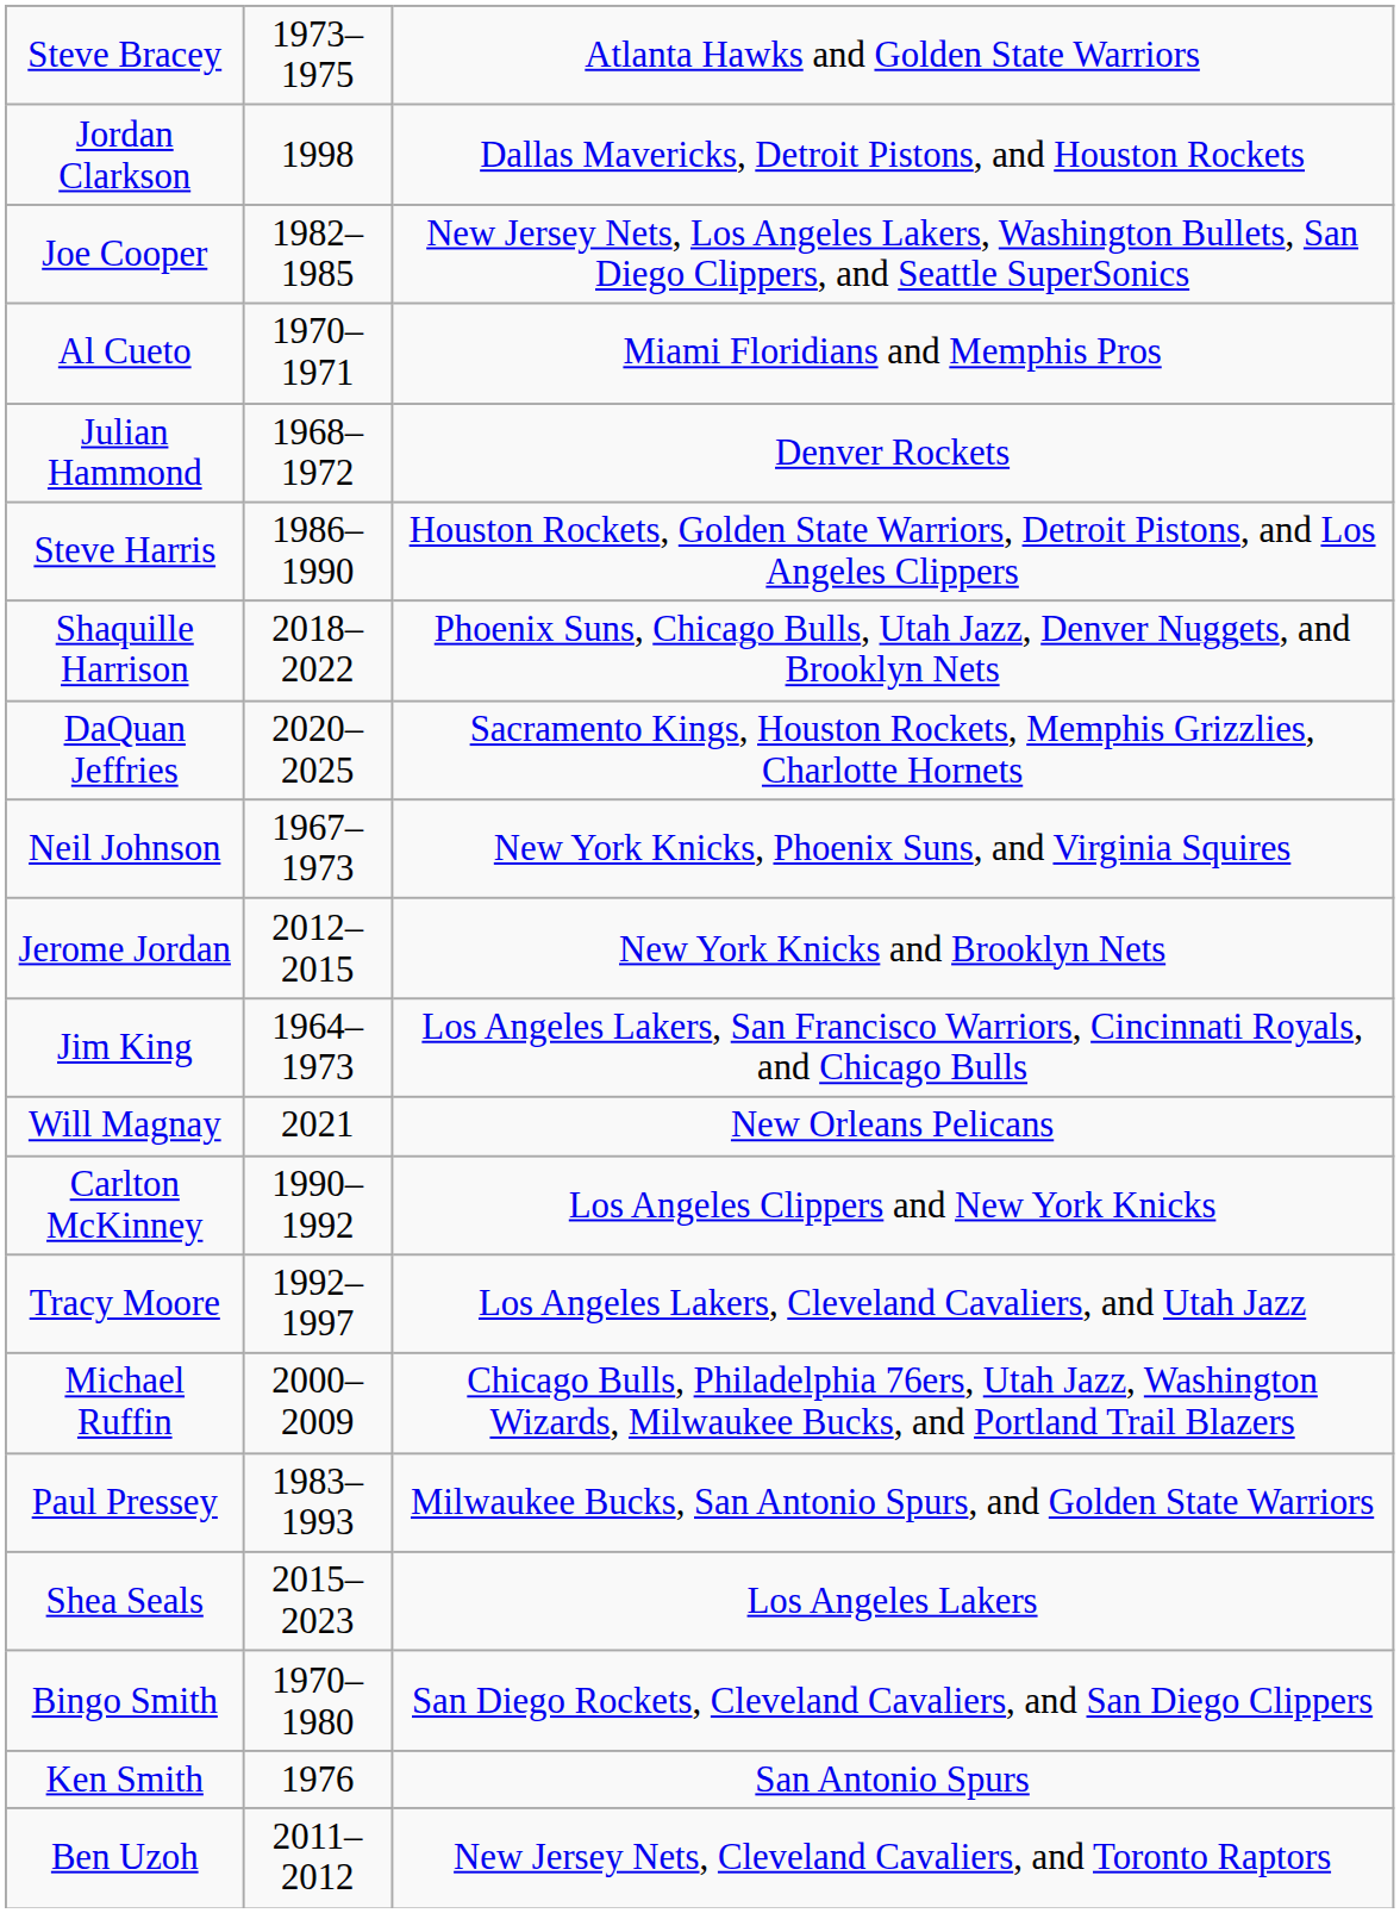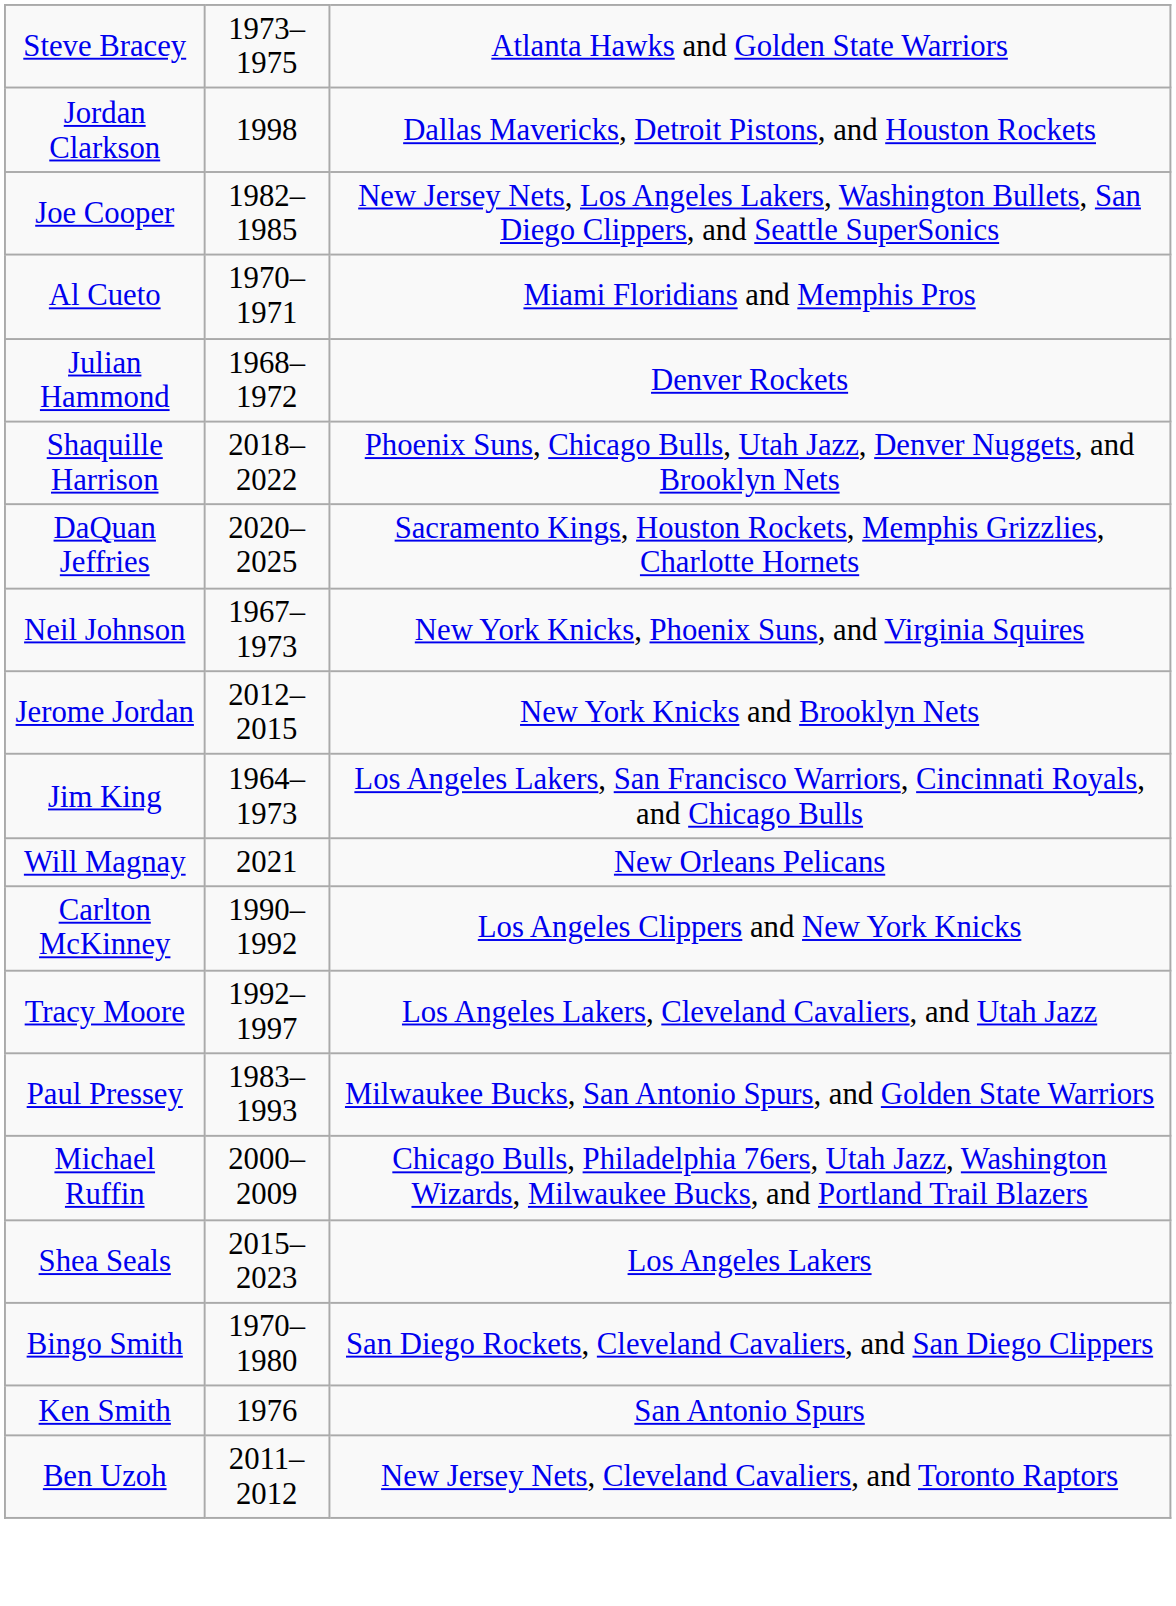 <table class="wikitable" style="text-align:center">
 <tr>
 <td><a href='#'>Steve Bracey</a></td>
 <td>1973–1975</td>
 <td><a href='#'>Atlanta Hawks</a> and <a href='#'>Golden State Warriors</a></td>
 </tr>
 <tr>
 <td><a href='#'>Jordan Clarkson</a></td>
 <td>1998</td>
 <td><a href='#'>Dallas Mavericks</a>, <a href='#'>Detroit Pistons</a>, and <a href='#'>Houston Rockets</a></td>
 </tr>
 <tr>
 <td><a href='#'>Joe Cooper</a></td>
 <td>1982–1985</td>
 <td><a href='#'>New Jersey Nets</a>, <a href='#'>Los Angeles Lakers</a>, <a href='#'>Washington Bullets</a>, <a href='#'>San Diego Clippers</a>, and <a href='#'>Seattle SuperSonics</a></td>
 </tr>
 <tr>
 <td><a href='#'>Al Cueto</a></td>
 <td>1970–1971</td>
 <td><a href='#'>Miami Floridians</a> and <a href='#'>Memphis Pros</a></td>
 </tr>
 <tr>
 <td><a href='#'>Julian Hammond</a></td>
 <td>1968–1972</td>
 <td><a href='#'>Denver Rockets</a></td>
-</tr>
-<tr>
-<td><a href='#'>Steve Harris</a></td>
-<td>1986–1990</td>
-<td><a href='#'>Houston Rockets</a>, <a href='#'>Golden State Warriors</a>, <a href='#'>Detroit Pistons</a>, and <a href='#'>Los Angeles Clippers</a></td>
 </tr>
 <tr>
 <td><a href='#'>Shaquille Harrison</a></td>
 <td>2018–2022</td>
 <td><a href='#'>Phoenix Suns</a>, <a href='#'>Chicago Bulls</a>, <a href='#'>Utah Jazz</a>, <a href='#'>Denver Nuggets</a>, and <a href='#'>Brooklyn Nets</a></td>
 </tr>
 <tr>
 <td><a href='#'>DaQuan Jeffries</a></td>
 <td>2020–2025</td>
 <td><a href='#'>Sacramento Kings</a>, <a href='#'>Houston Rockets</a>, <a href='#'>Memphis Grizzlies</a>, <a href='#'>Charlotte Hornets</a></td>
 </tr>
 <tr>
 <td><a href='#'>Neil Johnson</a></td>
 <td>1967–1973</td>
 <td><a href='#'>New York Knicks</a>, <a href='#'>Phoenix Suns</a>, and <a href='#'>Virginia Squires</a></td>
 </tr>
 <tr>
 <td><a href='#'>Jerome Jordan</a></td>
 <td>2012–2015</td>
 <td><a href='#'>New York Knicks</a> and <a href='#'>Brooklyn Nets</a></td>
 </tr>
 <tr>
 <td><a href='#'>Jim King</a></td>
 <td>1964–1973</td>
 <td><a href='#'>Los Angeles Lakers</a>, <a href='#'>San Francisco Warriors</a>, <a href='#'>Cincinnati Royals</a>, and <a href='#'>Chicago Bulls</a></td>
 </tr>
 <tr>
 <td><a href='#'>Will Magnay</a></td>
 <td>2021</td>
 <td><a href='#'>New Orleans Pelicans</a></td>
 </tr>
 <tr>
 <td><a href='#'>Carlton McKinney</a></td>
 <td>1990–1992</td>
 <td><a href='#'>Los Angeles Clippers</a> and <a href='#'>New York Knicks</a></td>
 </tr>
 <tr>
 <td><a href='#'>Tracy Moore</a></td>
 <td>1992–1997</td>
 <td><a href='#'>Los Angeles Lakers</a>, <a href='#'>Cleveland Cavaliers</a>, and <a href='#'>Utah Jazz</a></td>
 </tr>
 <tr>
+<td><a href='#'>Paul Pressey</a></td>
+<td>1983–1993</td>
+<td><a href='#'>Milwaukee Bucks</a>, <a href='#'>San Antonio Spurs</a>, and <a href='#'>Golden State Warriors</a></td>
+</tr>
+<tr>
 <td><a href='#'>Michael Ruffin</a></td>
 <td>2000–2009</td>
 <td><a href='#'>Chicago Bulls</a>, <a href='#'>Philadelphia 76ers</a>, <a href='#'>Utah Jazz</a>, <a href='#'>Washington Wizards</a>, <a href='#'>Milwaukee Bucks</a>, and <a href='#'>Portland Trail Blazers</a></td>
-</tr>
-<tr>
-<td><a href='#'>Paul Pressey</a></td>
-<td>1983–1993</td>
-<td><a href='#'>Milwaukee Bucks</a>, <a href='#'>San Antonio Spurs</a>, and <a href='#'>Golden State Warriors</a></td>
 </tr>
 <tr>
 <td><a href='#'>Shea Seals</a></td>
 <td>2015–2023</td>
 <td><a href='#'>Los Angeles Lakers</a></td>
 </tr>
 <tr>
 <td><a href='#'>Bingo Smith</a></td>
 <td>1970–1980</td>
 <td><a href='#'>San Diego Rockets</a>, <a href='#'>Cleveland Cavaliers</a>, and <a href='#'>San Diego Clippers</a></td>
 </tr>
 <tr>
 <td><a href='#'>Ken Smith</a></td>
 <td>1976</td>
 <td><a href='#'>San Antonio Spurs</a></td>
 </tr>
 <tr>
 <td><a href='#'>Ben Uzoh</a></td>
 <td>2011–2012</td>
 <td><a href='#'>New Jersey Nets</a>, <a href='#'>Cleveland Cavaliers</a>, and <a href='#'>Toronto Raptors</a></td>
 </tr>
 </table>
